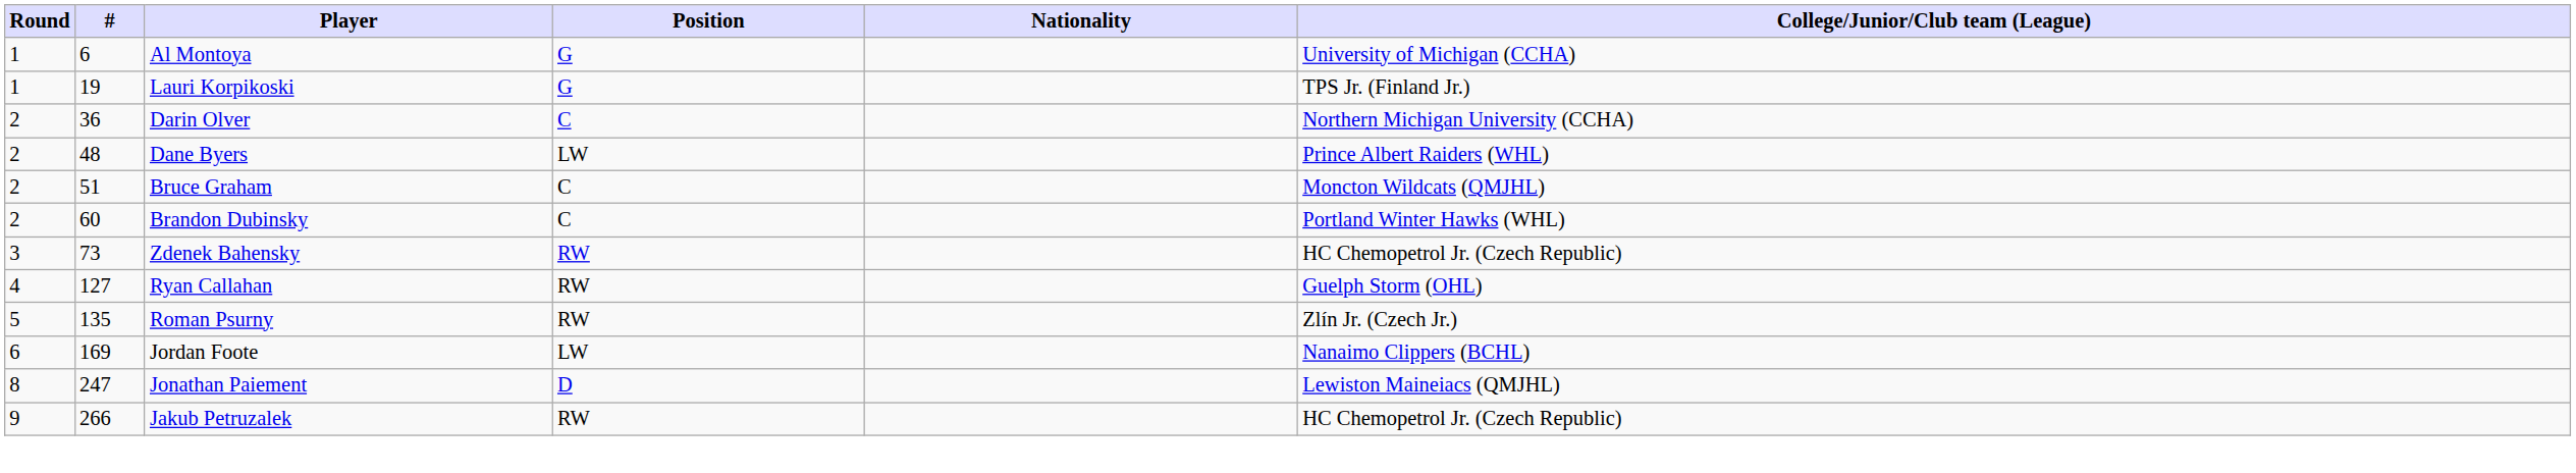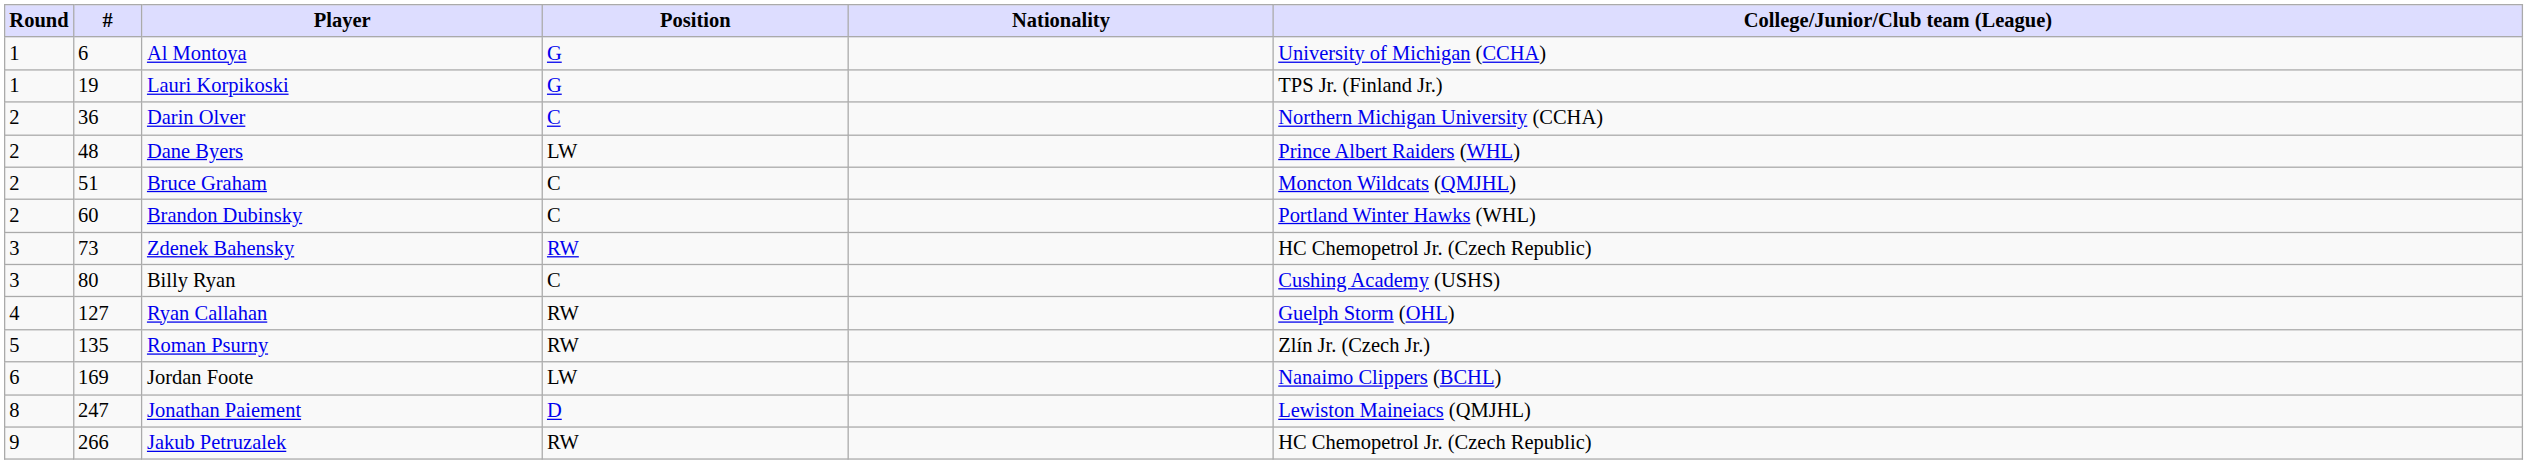 <table class="wikitable">
 <tr>
 <th style="background:#ddf; width:2.00%;">Round</th>
 <th style="background:#ddf; width:2.75%;">#</th>
 <th style="background:#ddf; width:16.0%;">Player</th>
 <th style="background:#ddf; width:12.25%;">Position</th>
 <th style="background:#ddf; width:17.0%;">Nationality</th>
 <th style="background:#ddf; width:100.0%;">College/Junior/Club team (League)</th>
 </tr>
 <tr>
 <td>1</td>
 <td>6</td>
 <td><a href='#'>Al Montoya</a></td>
 <td><a href='#'>G</a></td>
 <td></td>
 <td><a href='#'>University of Michigan</a> (<a href='#'>CCHA</a>)</td>
 </tr>
 <tr>
 <td>1</td>
 <td>19</td>
 <td><a href='#'>Lauri Korpikoski</a></td>
 <td><a href='#'>G</a></td>
 <td></td>
 <td>TPS Jr. (Finland Jr.)</td>
 </tr>
 <tr>
 <td>2</td>
 <td>36</td>
 <td><a href='#'>Darin Olver</a></td>
 <td><a href='#'>C</a></td>
 <td></td>
 <td><a href='#'>Northern Michigan University</a> (CCHA)</td>
 </tr>
 <tr>
 <td>2</td>
 <td>48</td>
 <td><a href='#'>Dane Byers</a></td>
 <td>LW</td>
 <td></td>
 <td><a href='#'>Prince Albert Raiders</a> (<a href='#'>WHL</a>)</td>
 </tr>
 <tr>
 <td>2</td>
 <td>51</td>
 <td><a href='#'>Bruce Graham</a></td>
 <td>C</td>
 <td></td>
 <td><a href='#'>Moncton Wildcats</a> (<a href='#'>QMJHL</a>)</td>
 </tr>
 <tr>
 <td>2</td>
 <td>60</td>
 <td><a href='#'>Brandon Dubinsky</a></td>
 <td>C</td>
 <td></td>
 <td><a href='#'>Portland Winter Hawks</a> (WHL)</td>
 </tr>
 <tr>
 <td>3</td>
 <td>73</td>
 <td><a href='#'>Zdenek Bahensky</a></td>
 <td><a href='#'>RW</a></td>
 <td></td>
 <td>HC Chemopetrol Jr. (Czech Republic)</td>
 </tr>
 <tr>
+<td>3</td>
+<td>80</td>
+<td>Billy Ryan</td>
+<td>C</td>
+<td></td>
+<td><a href='#'>Cushing Academy</a> (USHS)</td>
+</tr>
+<tr>
 <td>4</td>
 <td>127</td>
 <td><a href='#'>Ryan Callahan</a></td>
 <td>RW</td>
 <td></td>
 <td><a href='#'>Guelph Storm</a> (<a href='#'>OHL</a>)</td>
 </tr>
 <tr>
 <td>5</td>
 <td>135</td>
 <td><a href='#'>Roman Psurny</a></td>
 <td>RW</td>
 <td></td>
 <td>Zlín Jr. (Czech Jr.)</td>
 </tr>
 <tr>
 <td>6</td>
 <td>169</td>
 <td>Jordan Foote</td>
 <td>LW</td>
 <td></td>
 <td><a href='#'>Nanaimo Clippers</a> (<a href='#'>BCHL</a>)</td>
 </tr>
 <tr>
 <td>8</td>
 <td>247</td>
 <td><a href='#'>Jonathan Paiement</a></td>
 <td><a href='#'>D</a></td>
 <td></td>
 <td><a href='#'>Lewiston Maineiacs</a> (QMJHL)</td>
 </tr>
 <tr>
 <td>9</td>
 <td>266</td>
 <td><a href='#'>Jakub Petruzalek</a></td>
 <td>RW</td>
 <td></td>
 <td>HC Chemopetrol Jr. (Czech Republic)</td>
 </tr>
 </table>
